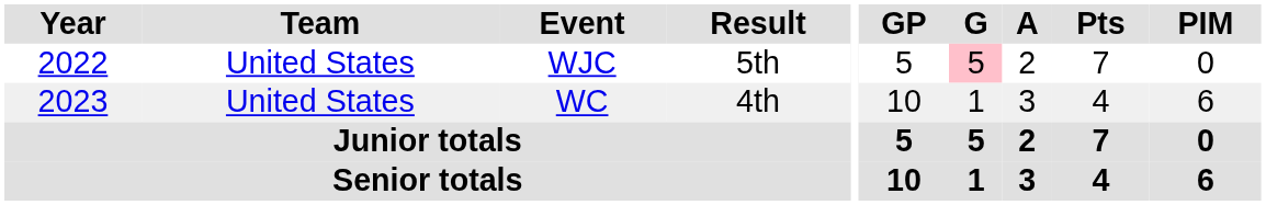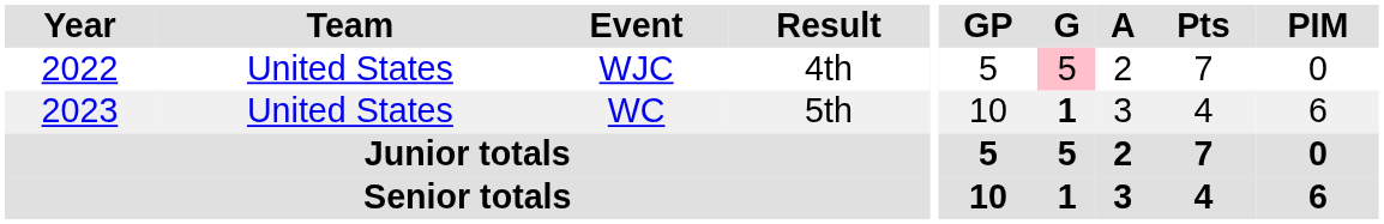 <table border="0" cellpadding="1" cellspacing="0" ID="Table3" style="text-align:center; width:40em;">
 <tr bgcolor="#e0e0e0">
 <th>Year</th>
 <th>Team</th>
 <th>Event</th>
 <th>Result</th>
 <th rowspan="98" bgcolor="#ffffff"></th>
 <th>GP</th>
 <th>G</th>
 <th>A</th>
 <th>Pts</th>
 <th>PIM</th>
 </tr>
 <tr>
 <td><a href='#'>2022</a></td>
 <td><a href='#'>United States</a></td>
 <td><a href='#'>WJC</a></td>
-<td>5th</td>
+<td>4th</td>
 <td>5</td>
 <td style="background: pink;">5</td>
 <td>2</td>
 <td>7</td>
 <td>0</td>
 </tr>
 <tr bgcolor="#f0f0f0">
 <td><a href='#'>2023</a></td>
 <td><a href='#'>United States</a></td>
 <td><a href='#'>WC</a></td>
-<td>4th</td>
+<td>5th</td>
 <td>10</td>
-<td>1</td>
+<td><strong>1</strong></td>
 <td>3</td>
 <td>4</td>
 <td>6</td>
 </tr>
 <tr bgcolor="#e0e0e0">
 <th colspan="4">Junior totals</th>
 <th>5</th>
 <th>5</th>
 <th>2</th>
 <th>7</th>
 <th>0</th>
 </tr>
 <tr bgcolor="#e0e0e0">
 <th colspan="4">Senior totals</th>
 <th>10</th>
 <th>1</th>
 <th>3</th>
 <th>4</th>
 <th>6</th>
 </tr>
 </table>
